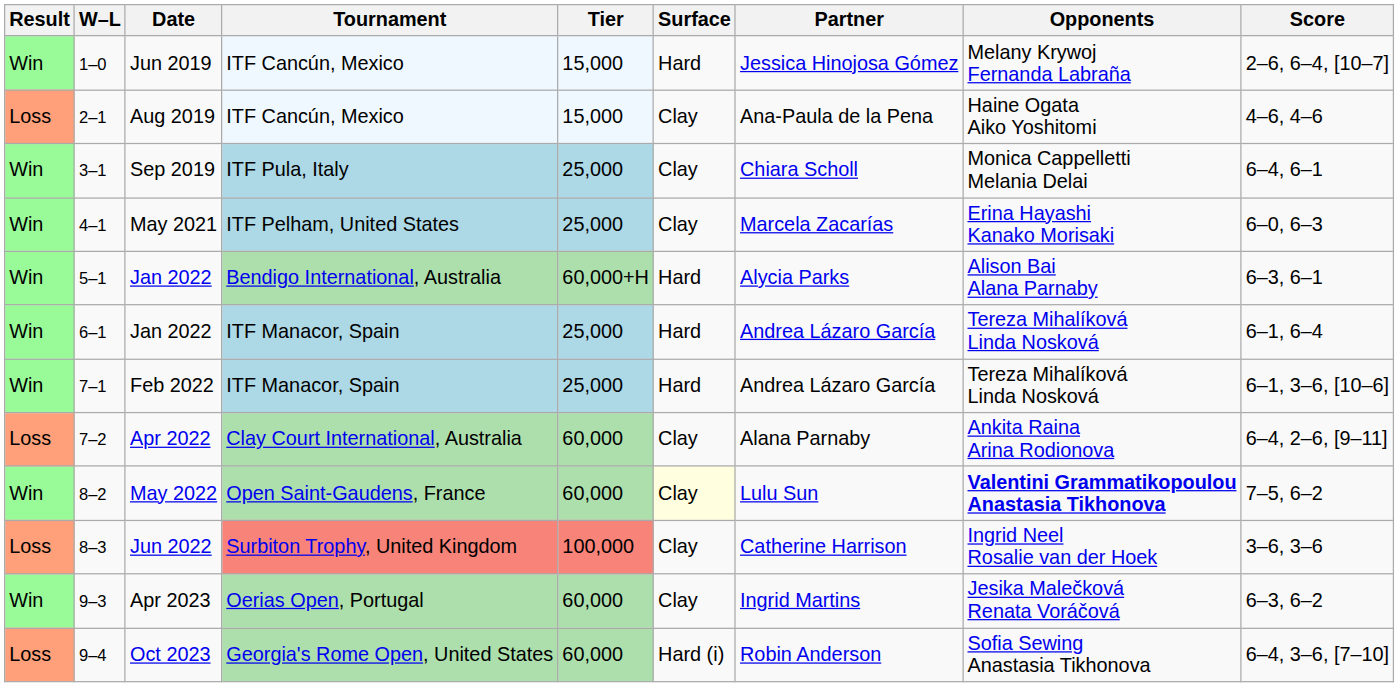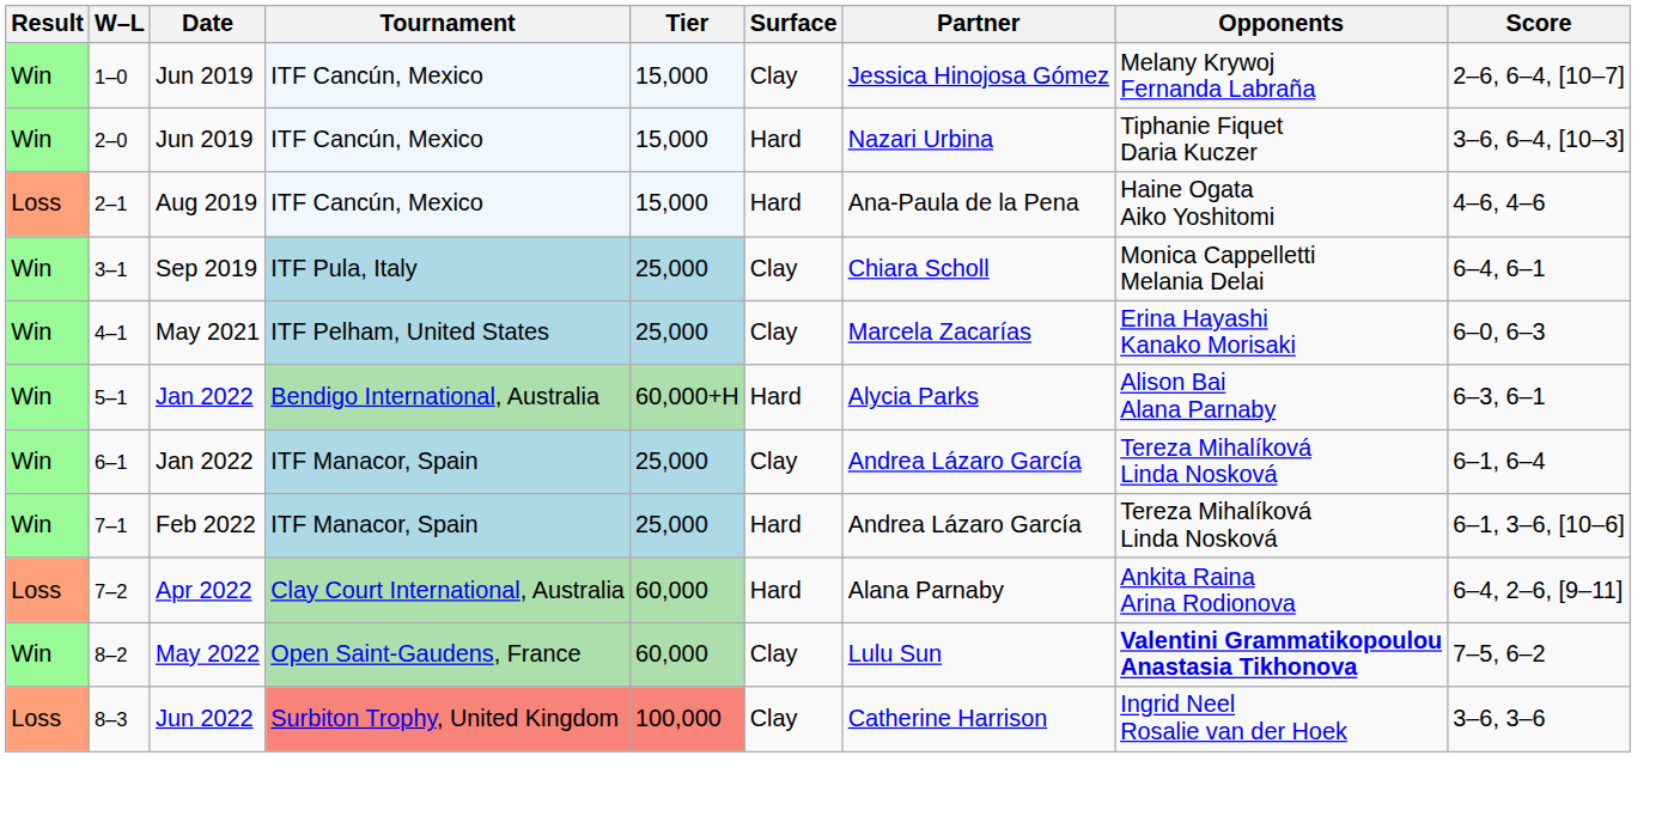 <table class="sortable wikitable">
 <tr>
 <th>Result</th>
 <th class="unsortable">W–L</th>
 <th>Date</th>
 <th>Tournament</th>
 <th>Tier</th>
 <th>Surface</th>
 <th>Partner</th>
 <th>Opponents</th>
 <th class="unsortable">Score</th>
 </tr>
 <tr>
 <td style="background:#98fb98;">Win</td>
 <td><small>1–0</small></td>
 <td>Jun 2019</td>
 <td style="background:#f0f8ff;">ITF Cancún, Mexico</td>
 <td style="background:#f0f8ff;">15,000</td>
-<td>Hard</td>
+<td>Clay</td>
 <td> <a href='#'>Jessica Hinojosa Gómez</a></td>
 <td> Melany Krywoj <br>  <a href='#'>Fernanda Labraña</a></td>
 <td>2–6, 6–4, [10–7]</td>
+</tr>
+<tr>
+<td style="background:#98fb98;">Win</td>
+<td><small>2–0</small></td>
+<td>Jun 2019</td>
+<td style="background:#f0f8ff;">ITF Cancún, Mexico</td>
+<td style="background:#f0f8ff;">15,000</td>
+<td>Hard</td>
+<td> <a href='#'>Nazari Urbina</a></td>
+<td> Tiphanie Fiquet <br>  Daria Kuczer</td>
+<td>3–6, 6–4, [10–3]</td>
 </tr>
 <tr>
 <td style="background:#ffa07a;">Loss</td>
 <td><small>2–1</small></td>
 <td>Aug 2019</td>
 <td style="background:#f0f8ff;">ITF Cancún, Mexico</td>
 <td style="background:#f0f8ff;">15,000</td>
-<td>Clay</td>
+<td>Hard</td>
 <td> Ana-Paula de la Pena</td>
 <td> Haine Ogata <br>  Aiko Yoshitomi</td>
 <td>4–6, 4–6</td>
 </tr>
 <tr>
 <td style="background:#98fb98;">Win</td>
 <td><small>3–1</small></td>
 <td>Sep 2019</td>
 <td style="background:lightblue;">ITF Pula, Italy</td>
 <td style="background:lightblue;">25,000</td>
 <td>Clay</td>
 <td> <a href='#'>Chiara Scholl</a></td>
 <td> Monica Cappelletti <br>  Melania Delai</td>
 <td>6–4, 6–1</td>
 </tr>
 <tr>
 <td style="background:#98fb98;">Win</td>
 <td><small>4–1</small></td>
 <td>May 2021</td>
 <td style="background:lightblue;">ITF Pelham, United States</td>
 <td style="background:lightblue;">25,000</td>
 <td>Clay</td>
 <td> <a href='#'>Marcela Zacarías</a></td>
 <td> <a href='#'>Erina Hayashi</a> <br>  <a href='#'>Kanako Morisaki</a></td>
 <td>6–0, 6–3</td>
 </tr>
 <tr>
 <td style="background:#98fb98;">Win</td>
 <td><small>5–1</small></td>
 <td><a href='#'>Jan 2022</a></td>
 <td bgcolor=addfad><a href='#'>Bendigo International</a>, Australia</td>
 <td bgcolor=addfad>60,000+H</td>
 <td>Hard</td>
 <td> <a href='#'>Alycia Parks</a></td>
 <td> <a href='#'>Alison Bai</a> <br>  <a href='#'>Alana Parnaby</a></td>
 <td>6–3, 6–1</td>
 </tr>
 <tr>
 <td style="background:#98fb98;">Win</td>
 <td><small>6–1</small></td>
 <td>Jan 2022</td>
 <td bgcolor=lightblue>ITF Manacor, Spain</td>
 <td bgcolor=lightblue>25,000</td>
-<td>Hard</td>
+<td>Clay</td>
 <td> <a href='#'>Andrea Lázaro García</a></td>
 <td> <a href='#'>Tereza Mihalíková</a> <br>  <a href='#'>Linda Nosková</a></td>
 <td>6–1, 6–4</td>
 </tr>
 <tr>
 <td style="background:#98fb98;">Win</td>
 <td><small>7–1</small></td>
 <td>Feb 2022</td>
 <td bgcolor=lightblue>ITF Manacor, Spain</td>
 <td bgcolor=lightblue>25,000</td>
 <td>Hard</td>
 <td> Andrea Lázaro García</td>
 <td> Tereza Mihalíková <br>  Linda Nosková</td>
 <td>6–1, 3–6, [10–6]</td>
 </tr>
 <tr>
 <td style="background:#ffa07a;">Loss</td>
 <td><small>7–2</small></td>
 <td><a href='#'>Apr 2022</a></td>
 <td bgcolor=addfad><a href='#'>Clay Court International</a>, Australia</td>
 <td bgcolor=addfad>60,000</td>
-<td>Clay</td>
+<td>Hard</td>
 <td> Alana Parnaby</td>
 <td> <a href='#'>Ankita Raina</a> <br>  <a href='#'>Arina Rodionova</a></td>
 <td>6–4, 2–6, [9–11]</td>
 </tr>
 <tr>
 <td style="background:#98fb98;">Win</td>
 <td><small>8–2</small></td>
 <td><a href='#'>May 2022</a></td>
 <td bgcolor=addfad><a href='#'>Open Saint-Gaudens</a>, France</td>
 <td bgcolor=addfad>60,000</td>
-<td style="background: lightyellow;">Clay</td>
+<td>Clay</td>
 <td> <a href='#'>Lulu Sun</a></td>
 <td><strong> <a href='#'>Valentini Grammatikopoulou</a> <br>  <a href='#'>Anastasia Tikhonova</a></strong></td>
 <td>7–5, 6–2</td>
 </tr>
 <tr>
 <td style="background:#ffa07a;">Loss</td>
 <td><small>8–3</small></td>
 <td><a href='#'>Jun 2022</a></td>
 <td bgcolor=f88379><a href='#'>Surbiton Trophy</a>, United Kingdom</td>
 <td bgcolor=f88379>100,000</td>
 <td>Clay</td>
 <td> <a href='#'>Catherine Harrison</a></td>
 <td> <a href='#'>Ingrid Neel</a> <br>  <a href='#'>Rosalie van der Hoek</a></td>
 <td>3–6, 3–6</td>
 </tr>
-<tr>
-<td style="background:#98fb98;">Win</td>
-<td><small>9–3</small></td>
-<td>Apr 2023</td>
-<td style="background:#addfad;"><a href='#'>Oerias Open</a>, Portugal</td>
-<td style="background:#addfad;">60,000</td>
-<td>Clay</td>
-<td> <a href='#'>Ingrid Martins</a></td>
-<td> <a href='#'>Jesika Malečková</a> <br>  <a href='#'>Renata Voráčová</a></td>
-<td>6–3, 6–2</td>
-</tr>
-<tr>
-<td style="background:#ffa07a;">Loss</td>
-<td><small>9–4</small></td>
-<td><a href='#'>Oct 2023</a></td>
-<td style="background:#addfad;"><a href='#'>Georgia's Rome Open</a>, United States</td>
-<td style="background:#addfad;">60,000</td>
-<td>Hard (i)</td>
-<td> <a href='#'>Robin Anderson</a></td>
-<td> <a href='#'>Sofia Sewing</a> <br>  Anastasia Tikhonova</td>
-<td>6–4, 3–6, [7–10]</td>
-</tr>
 </table>
